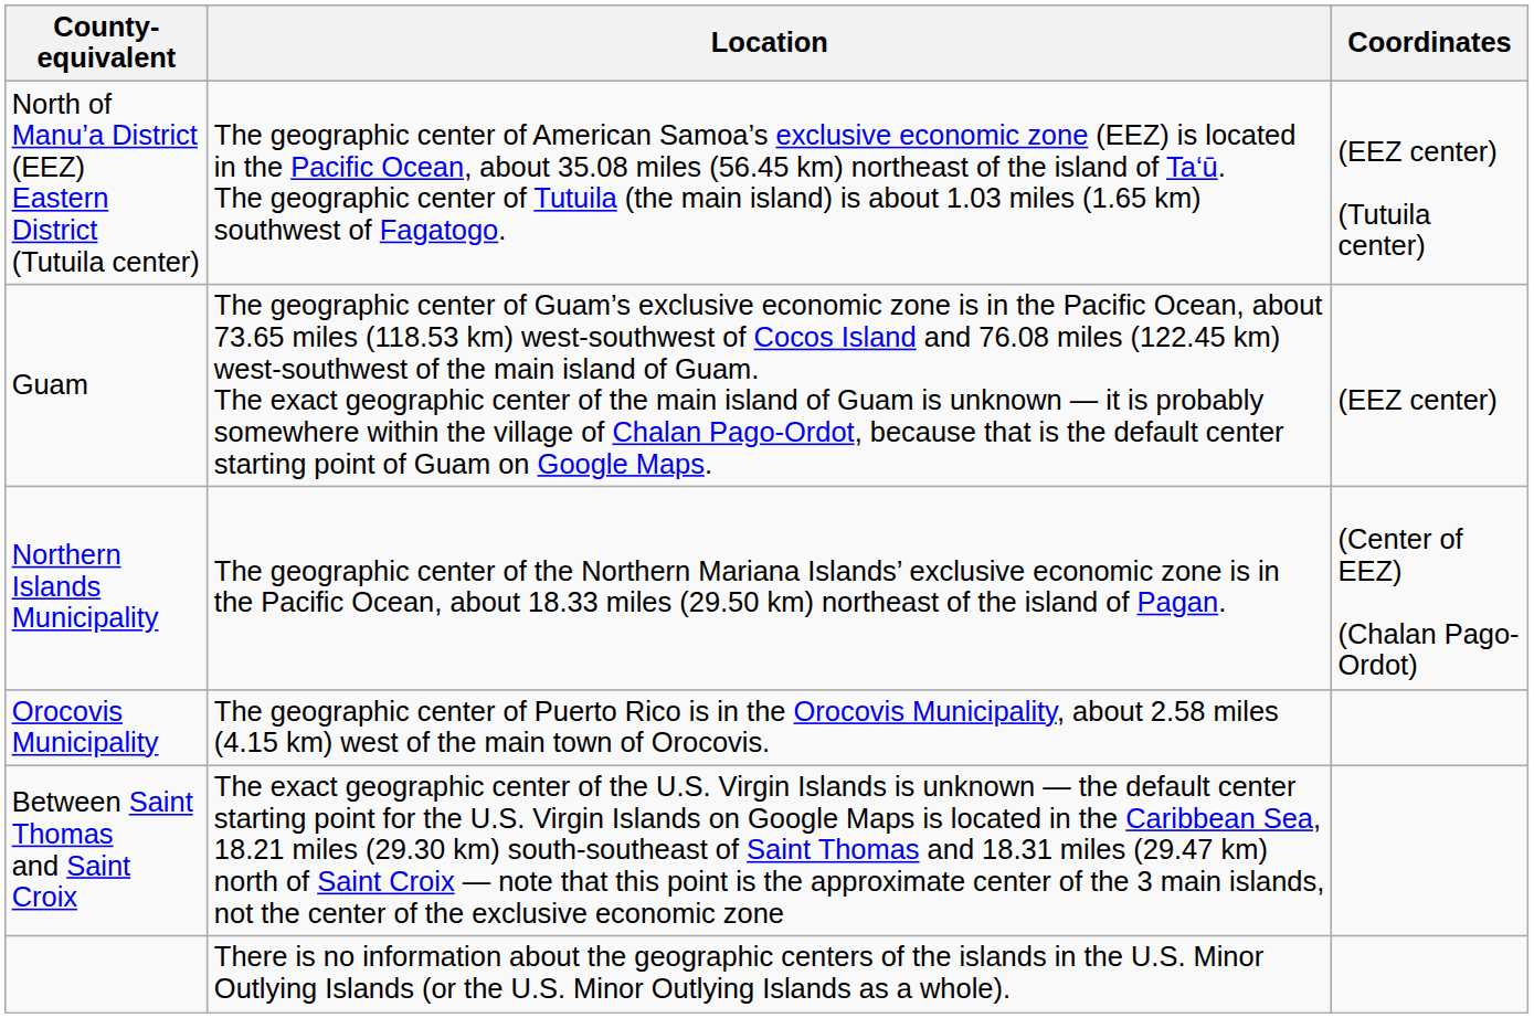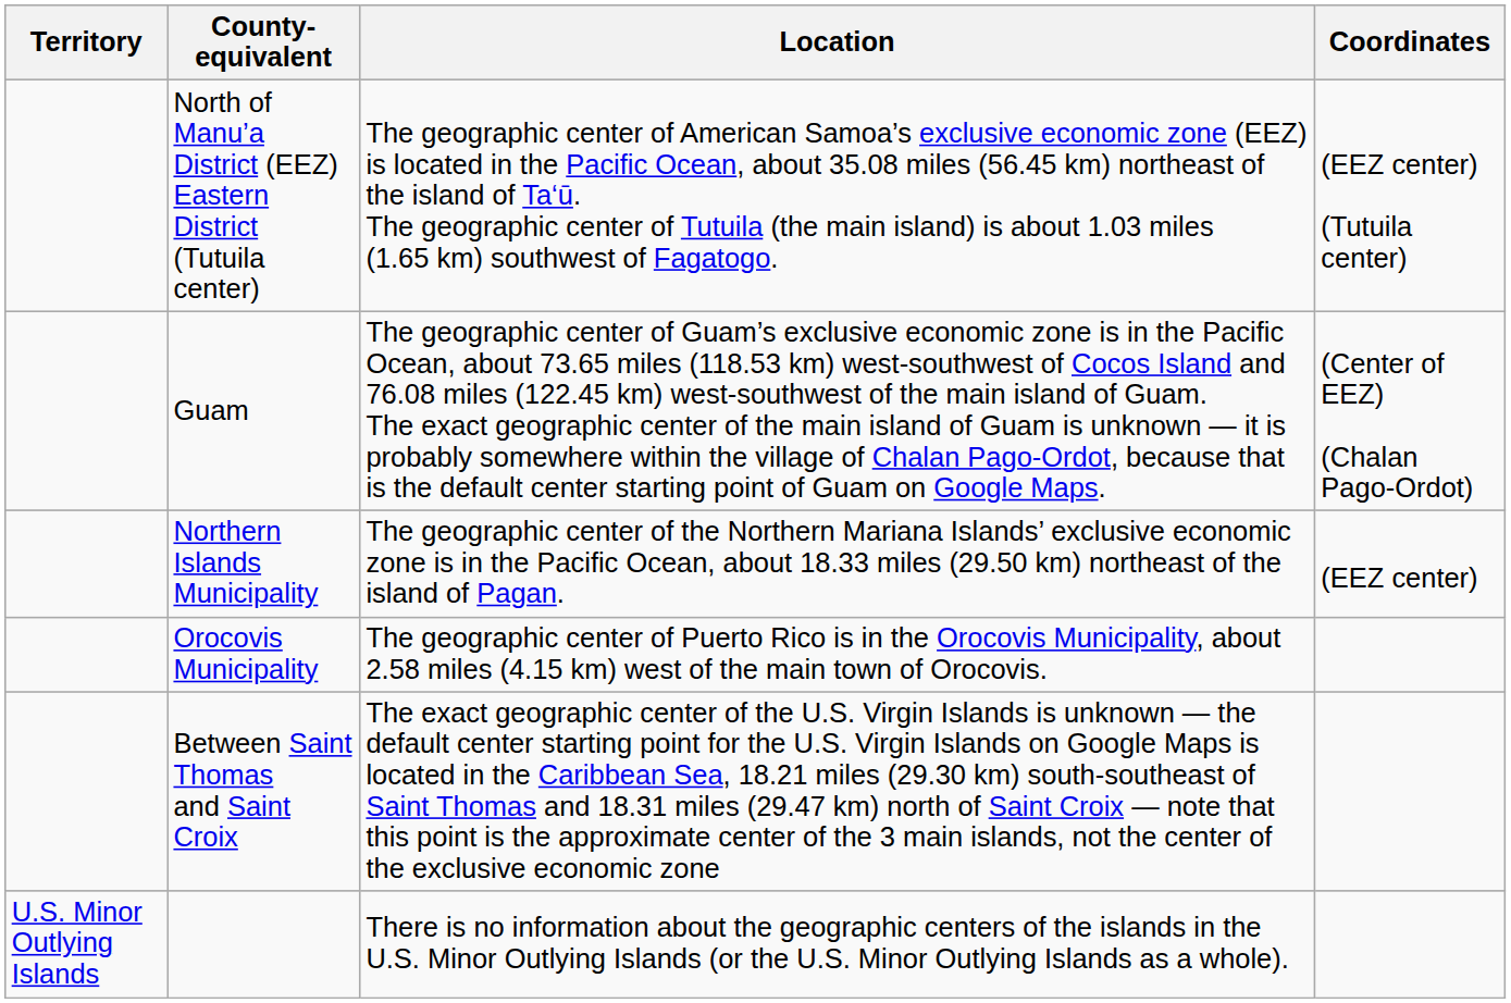 <table class="wikitable sortable">
 <tr>
+<th>Territory</th>
 <th>County-<br>equivalent</th>
 <th>Location</th>
 <th>Coordinates</th>
 </tr>
 <tr>
+<td></td>
 <td>North of<br> <a href='#'>Manu’a District</a> (EEZ)<br><a href='#'>Eastern District</a> <br> (Tutuila center)</td>
 <td>The geographic center of American Samoa’s <a href='#'>exclusive economic zone</a> (EEZ) is located in the <a href='#'>Pacific Ocean</a>, about 35.08 miles (56.45 km) northeast of the island of <a href='#'>Ta‘ū</a>.<br>The geographic center of <a href='#'>Tutuila</a> (the main island) is about 1.03 miles (1.65 km) southwest of <a href='#'>Fagatogo</a>.</td>
 <td> <br>(EEZ center)<br> <br> (Tutuila center)</td>
 </tr>
 <tr>
+<td></td>
 <td>Guam</td>
 <td>The geographic center of Guam’s exclusive economic zone is in the Pacific Ocean, about 73.65 miles (118.53 km) west-southwest of <a href='#'>Cocos Island</a> and 76.08 miles (122.45 km) west-southwest of the main island of Guam.<br>The exact geographic center of the main island of Guam is unknown — it is probably somewhere within the village of <a href='#'>Chalan Pago-Ordot</a>, because that is the default center starting point of Guam on <a href='#'>Google Maps</a>.</td>
+<td> <br> (Center of EEZ)<br> <br>(Chalan Pago-Ordot)</td>
+</tr>
+<tr>
+<td></td>
+<td><a href='#'>Northern Islands Municipality</a></td>
+<td>The geographic center of the Northern Mariana Islands’ exclusive economic zone is in the Pacific Ocean, about 18.33 miles (29.50 km) northeast of the island of <a href='#'>Pagan</a>.</td>
 <td><br> (EEZ center)</td>
 </tr>
 <tr>
-<td><a href='#'>Northern Islands Municipality</a></td>
-<td>The geographic center of the Northern Mariana Islands’ exclusive economic zone is in the Pacific Ocean, about 18.33 miles (29.50 km) northeast of the island of <a href='#'>Pagan</a>.</td>
-<td> <br> (Center of EEZ)<br> <br>(Chalan Pago-Ordot)</td>
-</tr>
-<tr>
+<td></td>
 <td><a href='#'>Orocovis Municipality</a></td>
 <td>The geographic center of Puerto Rico is in the <a href='#'>Orocovis Municipality</a>, about 2.58 miles (4.15 km) west of the main town of Orocovis.</td>
 <td></td>
 </tr>
 <tr>
+<td></td>
 <td>Between <a href='#'>Saint Thomas</a><br>and <a href='#'>Saint Croix</a></td>
 <td>The exact geographic center of the U.S. Virgin Islands is unknown — the default center starting point for the U.S. Virgin Islands on Google Maps is located in the <a href='#'>Caribbean Sea</a>, 18.21 miles (29.30 km) south-southeast of <a href='#'>Saint Thomas</a> and 18.31 miles (29.47 km) north of <a href='#'>Saint Croix</a> — note that this point is the approximate center of the 3 main islands, not the center of the exclusive economic zone</td>
 <td></td>
 </tr>
 <tr>
+<td> <a href='#'>U.S. Minor Outlying Islands</a></td>
 <td></td>
 <td>There is no information about the geographic centers of the islands in the U.S. Minor Outlying Islands (or the U.S. Minor Outlying Islands as a whole).</td>
 <td></td>
 </tr>
 </table>
